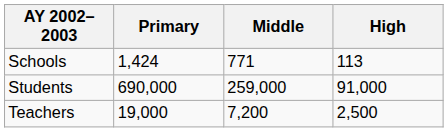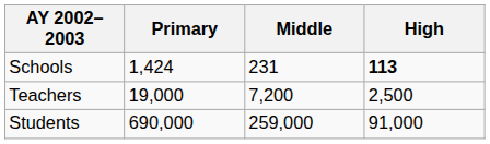 <table class="wikitable">
 <tr>
 <th width="100">AY 2002–2003</th>
 <th width="100">Primary</th>
 <th width="100">Middle</th>
 <th width="100">High</th>
 </tr>
 <tr>
 <td>Schools</td>
 <td>1,424</td>
-<td>771</td>
-<td>113</td>
+<td>231</td>
+<td><strong>113</strong></td>
+</tr>
+<tr>
+<td>Teachers</td>
+<td>19,000</td>
+<td>7,200</td>
+<td>2,500</td>
 </tr>
 <tr>
 <td>Students</td>
 <td>690,000</td>
 <td>259,000</td>
 <td>91,000</td>
 </tr>
-<tr>
-<td>Teachers</td>
-<td>19,000</td>
-<td>7,200</td>
-<td>2,500</td>
-</tr>
 </table>
